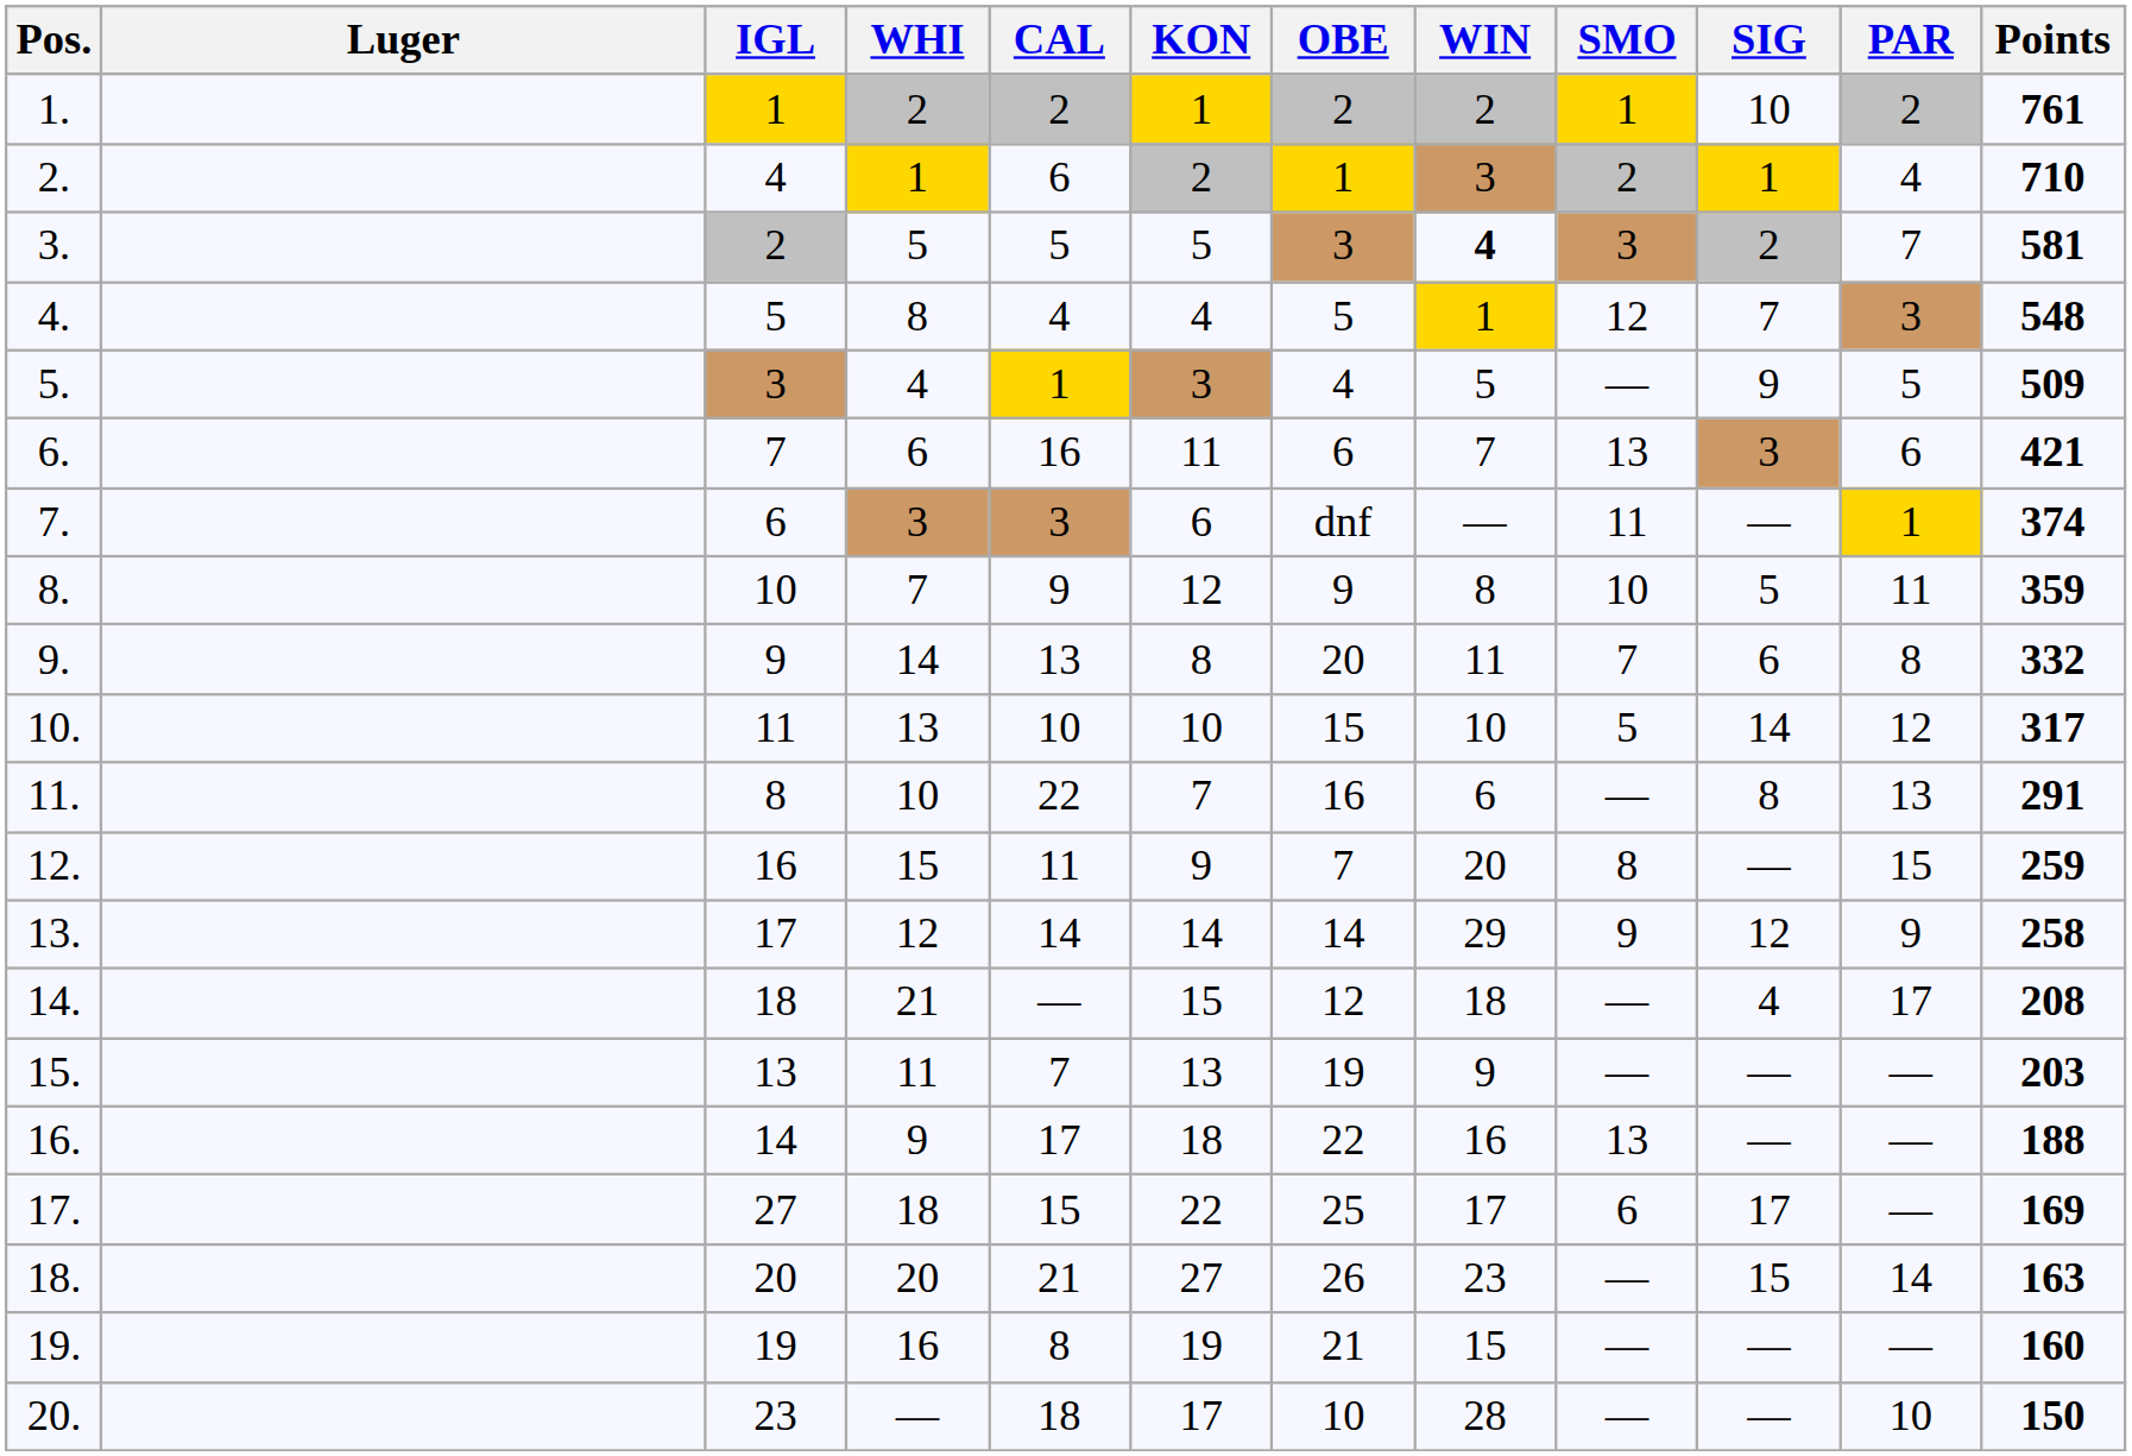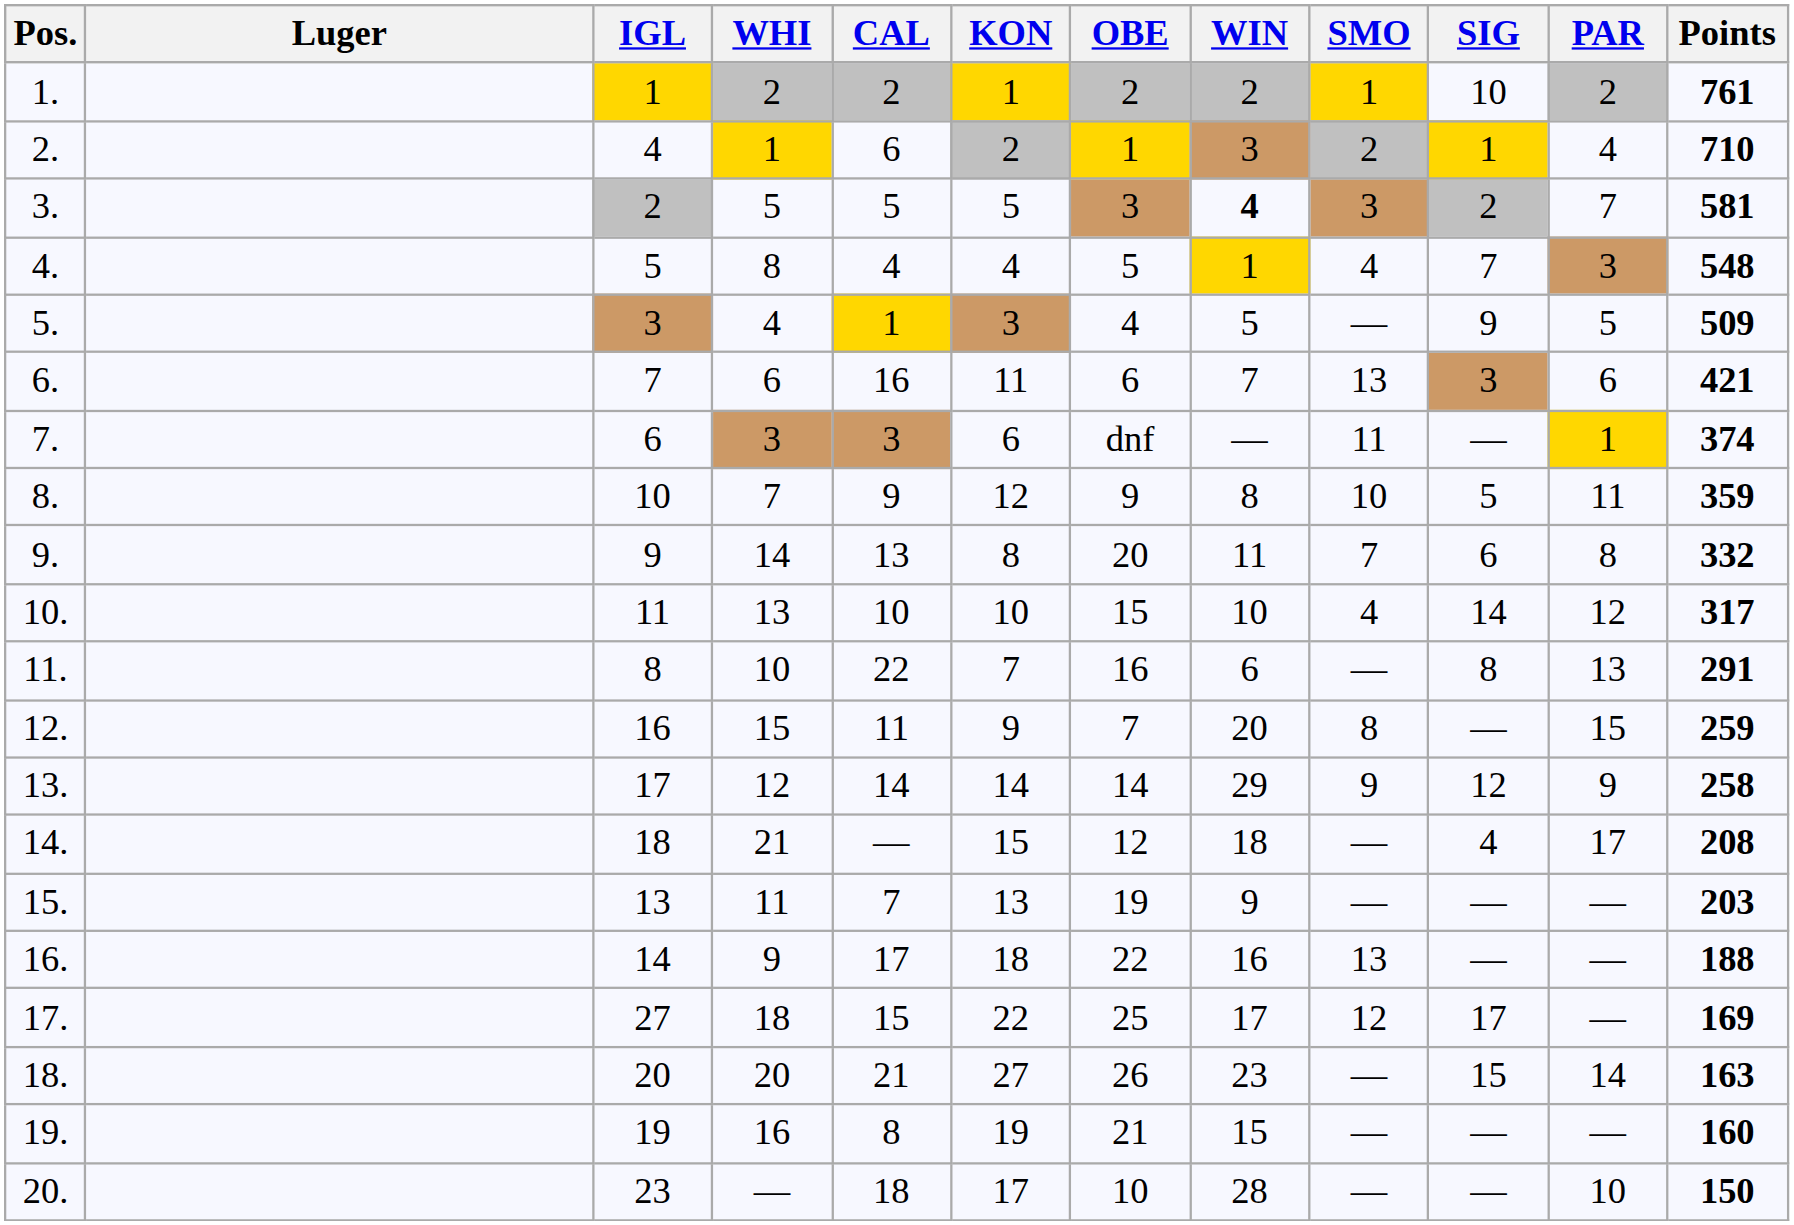 <table class="wikitable"  style="background:#f7f8ff; text-align:center; border:gray solid 1px;">
 <tr style="background:#ccc;">
 <th style="width:10px;">Pos.</th>
 <th style="width:215px;">Luger</th>
 <th style="width:45px;"><a href='#'>IGL</a></th>
 <th style="width:45px;"><a href='#'>WHI</a></th>
 <th style="width:45px;"><a href='#'>CAL</a></th>
 <th style="width:45px;"><a href='#'>KON</a></th>
 <th style="width:45px;"><a href='#'>OBE</a></th>
 <th style="width:45px;"><a href='#'>WIN</a></th>
 <th style="width:45px;"><a href='#'>SMO</a></th>
 <th style="width:45px;"><a href='#'>SIG</a></th>
 <th style="width:45px;"><a href='#'>PAR</a></th>
 <th style="width:45px;">Points</th>
 </tr>
 <tr>
 <td>1.</td>
 <td align="left"></td>
 <td style="background:gold;">1</td>
 <td style="background:silver;">2</td>
 <td style="background:silver;">2</td>
 <td style="background:gold;">1</td>
 <td style="background:silver;">2</td>
 <td style="background:silver;">2</td>
 <td style="background:gold;">1</td>
 <td>10</td>
 <td style="background:silver;">2</td>
 <td><strong>761</strong></td>
 </tr>
 <tr>
 <td>2.</td>
 <td align="left"></td>
 <td>4</td>
 <td style="background:gold;">1</td>
 <td>6</td>
 <td style="background:silver;">2</td>
 <td style="background:gold;">1</td>
 <td style="background:#c96;">3</td>
 <td style="background:silver;">2</td>
 <td style="background:gold;">1</td>
 <td>4</td>
 <td><strong>710</strong></td>
 </tr>
 <tr>
 <td>3.</td>
 <td align="left"></td>
 <td style="background:silver;">2</td>
 <td>5</td>
 <td>5</td>
 <td>5</td>
 <td style="background:#c96;">3</td>
 <td><strong>4</strong></td>
 <td style="background:#c96;">3</td>
 <td style="background:silver;">2</td>
 <td>7</td>
 <td><strong>581</strong></td>
 </tr>
 <tr>
 <td>4.</td>
 <td align="left"></td>
 <td>5</td>
 <td>8</td>
 <td>4</td>
 <td>4</td>
 <td>5</td>
 <td style="background:gold;">1</td>
-<td>12</td>
+<td>4</td>
 <td>7</td>
 <td style="background:#c96;">3</td>
 <td><strong>548</strong></td>
 </tr>
 <tr>
 <td>5.</td>
 <td align="left"></td>
 <td style="background:#c96;">3</td>
 <td>4</td>
 <td style="background:gold;">1</td>
 <td style="background:#c96;">3</td>
 <td>4</td>
 <td>5</td>
 <td>—</td>
 <td>9</td>
 <td>5</td>
 <td><strong>509</strong></td>
 </tr>
 <tr>
 <td>6.</td>
 <td align="left"></td>
 <td>7</td>
 <td>6</td>
 <td>16</td>
 <td>11</td>
 <td>6</td>
 <td>7</td>
 <td>13</td>
 <td style="background:#c96;">3</td>
 <td>6</td>
 <td><strong>421</strong></td>
 </tr>
 <tr>
 <td>7.</td>
 <td align="left"></td>
 <td>6</td>
 <td style="background:#c96;">3</td>
 <td style="background:#c96;">3</td>
 <td>6</td>
 <td>dnf</td>
 <td>—</td>
 <td>11</td>
 <td>—</td>
 <td style="background:gold;">1</td>
 <td><strong>374</strong></td>
 </tr>
 <tr>
 <td>8.</td>
 <td align="left"></td>
 <td>10</td>
 <td>7</td>
 <td>9</td>
 <td>12</td>
 <td>9</td>
 <td>8</td>
 <td>10</td>
 <td>5</td>
 <td>11</td>
 <td><strong>359</strong></td>
 </tr>
 <tr>
 <td>9.</td>
 <td align="left"></td>
 <td>9</td>
 <td>14</td>
 <td>13</td>
 <td>8</td>
 <td>20</td>
 <td>11</td>
 <td>7</td>
 <td>6</td>
 <td>8</td>
 <td><strong>332</strong></td>
 </tr>
 <tr>
 <td>10.</td>
 <td align="left"></td>
 <td>11</td>
 <td>13</td>
 <td>10</td>
 <td>10</td>
 <td>15</td>
 <td>10</td>
-<td>5</td>
+<td>4</td>
 <td>14</td>
 <td>12</td>
 <td><strong>317</strong></td>
 </tr>
 <tr>
 <td>11.</td>
 <td align="left"></td>
 <td>8</td>
 <td>10</td>
 <td>22</td>
 <td>7</td>
 <td>16</td>
 <td>6</td>
 <td>—</td>
 <td>8</td>
 <td>13</td>
 <td><strong>291</strong></td>
 </tr>
 <tr>
 <td>12.</td>
 <td align="left"></td>
 <td>16</td>
 <td>15</td>
 <td>11</td>
 <td>9</td>
 <td>7</td>
 <td>20</td>
 <td>8</td>
 <td>—</td>
 <td>15</td>
 <td><strong>259</strong></td>
 </tr>
 <tr>
 <td>13.</td>
 <td align="left"></td>
 <td>17</td>
 <td>12</td>
 <td>14</td>
 <td>14</td>
 <td>14</td>
 <td>29</td>
 <td>9</td>
 <td>12</td>
 <td>9</td>
 <td><strong>258</strong></td>
 </tr>
 <tr>
 <td>14.</td>
 <td align="left"></td>
 <td>18</td>
 <td>21</td>
 <td>—</td>
 <td>15</td>
 <td>12</td>
 <td>18</td>
 <td>—</td>
 <td>4</td>
 <td>17</td>
 <td><strong>208</strong></td>
 </tr>
 <tr>
 <td>15.</td>
 <td align="left"></td>
 <td>13</td>
 <td>11</td>
 <td>7</td>
 <td>13</td>
 <td>19</td>
 <td>9</td>
 <td>—</td>
 <td>—</td>
 <td>—</td>
 <td><strong>203</strong></td>
 </tr>
 <tr>
 <td>16.</td>
 <td align="left"></td>
 <td>14</td>
 <td>9</td>
 <td>17</td>
 <td>18</td>
 <td>22</td>
 <td>16</td>
 <td>13</td>
 <td>—</td>
 <td>—</td>
 <td><strong>188</strong></td>
 </tr>
 <tr>
 <td>17.</td>
 <td align="left"></td>
 <td>27</td>
 <td>18</td>
 <td>15</td>
 <td>22</td>
 <td>25</td>
 <td>17</td>
-<td>6</td>
+<td>12</td>
 <td>17</td>
 <td>—</td>
 <td><strong>169</strong></td>
 </tr>
 <tr>
 <td>18.</td>
 <td align="left"></td>
 <td>20</td>
 <td>20</td>
 <td>21</td>
 <td>27</td>
 <td>26</td>
 <td>23</td>
 <td>—</td>
 <td>15</td>
 <td>14</td>
 <td><strong>163</strong></td>
 </tr>
 <tr>
 <td>19.</td>
 <td align="left"></td>
 <td>19</td>
 <td>16</td>
 <td>8</td>
 <td>19</td>
 <td>21</td>
 <td>15</td>
 <td>—</td>
 <td>—</td>
 <td>—</td>
 <td><strong>160</strong></td>
 </tr>
 <tr>
 <td>20.</td>
 <td align="left"></td>
 <td>23</td>
 <td>—</td>
 <td>18</td>
 <td>17</td>
 <td>10</td>
 <td>28</td>
 <td>—</td>
 <td>—</td>
 <td>10</td>
 <td><strong>150</strong></td>
 </tr>
 </table>
